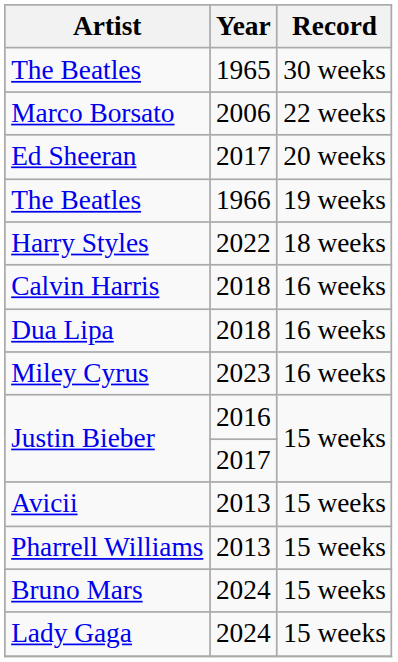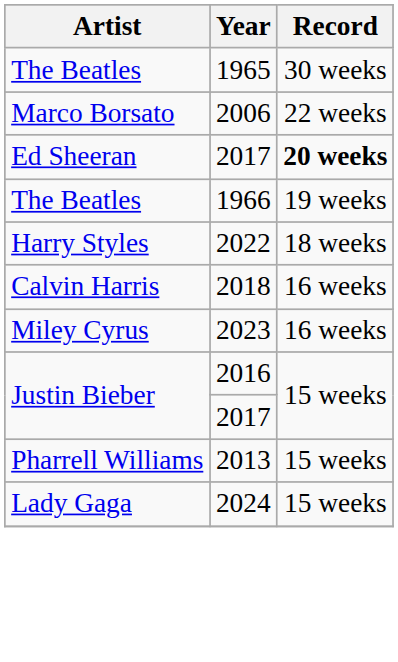 <table class="wikitable sortable" style="text-align:center;">
 <tr>
 <th>Artist</th>
 <th>Year</th>
 <th>Record</th>
 </tr>
 <tr>
 <td align="left"> <a href='#'>The Beatles</a></td>
 <td>1965</td>
 <td>30 weeks</td>
 </tr>
 <tr>
 <td align="left"> <a href='#'>Marco Borsato</a></td>
 <td>2006</td>
 <td>22 weeks</td>
 </tr>
 <tr>
 <td align="left"> <a href='#'>Ed Sheeran</a></td>
 <td>2017</td>
-<td>20 weeks</td>
+<td><strong>20 weeks</strong></td>
 </tr>
 <tr>
 <td align="left"> <a href='#'>The Beatles</a></td>
 <td>1966</td>
 <td>19 weeks</td>
 </tr>
 <tr>
 <td align="left"> <a href='#'>Harry Styles</a></td>
 <td>2022</td>
 <td>18 weeks</td>
 </tr>
 <tr>
 <td align="left"> <a href='#'>Calvin Harris</a></td>
 <td>2018</td>
 <td>16 weeks</td>
 </tr>
 <tr>
-<td align="left"> <a href='#'>Dua Lipa</a></td>
-<td>2018</td>
-<td>16 weeks</td>
-</tr>
-<tr>
 <td align="left"> <a href='#'>Miley Cyrus</a></td>
 <td>2023</td>
 <td>16 weeks</td>
 </tr>
 <tr>
 <td align="left" rowspan="2"> <a href='#'>Justin Bieber</a></td>
 <td>2016</td>
 <td rowspan="2">15 weeks</td>
 </tr>
 <tr>
 <td>2017</td>
 </tr>
 <tr>
-<td align="left"> <a href='#'>Avicii</a></td>
-<td>2013</td>
-<td>15 weeks</td>
-</tr>
-<tr>
 <td align="left"> <a href='#'>Pharrell Williams</a></td>
 <td>2013</td>
-<td>15 weeks</td>
-</tr>
-<tr>
-<td align="left"> <a href='#'>Bruno Mars</a></td>
-<td>2024</td>
 <td>15 weeks</td>
 </tr>
 <tr>
 <td align="left"> <a href='#'>Lady Gaga</a></td>
 <td>2024</td>
 <td>15 weeks</td>
 </tr>
 <tr>
 </tr>
 </table>
